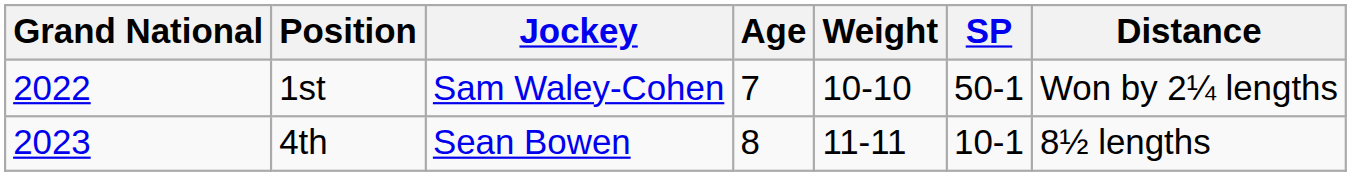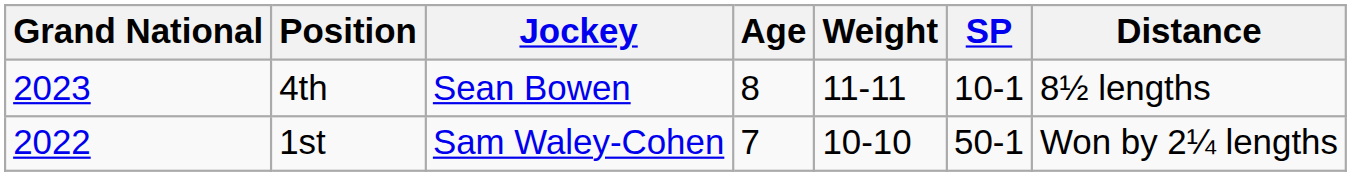 <table class="wikitable sortable">
 <tr>
 <th>Grand National</th>
 <th>Position</th>
 <th><a href='#'>Jockey</a></th>
 <th>Age</th>
 <th>Weight</th>
 <th><a href='#'>SP</a></th>
 <th>Distance</th>
 </tr>
 <tr>
+<td><a href='#'>2023</a></td>
+<td>4th</td>
+<td><a href='#'>Sean Bowen</a></td>
+<td>8</td>
+<td>11-11</td>
+<td>10-1</td>
+<td>8½ lengths</td>
+</tr>
+<tr>
 <td><a href='#'>2022</a></td>
 <td>1st</td>
 <td><a href='#'>Sam Waley-Cohen</a></td>
 <td>7</td>
 <td>10-10</td>
 <td>50-1</td>
 <td>Won by 2¼ lengths</td>
 </tr>
-<tr>
-<td><a href='#'>2023</a></td>
-<td>4th</td>
-<td><a href='#'>Sean Bowen</a></td>
-<td>8</td>
-<td>11-11</td>
-<td>10-1</td>
-<td>8½ lengths</td>
-</tr>
 </table>
